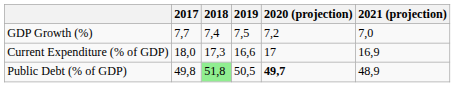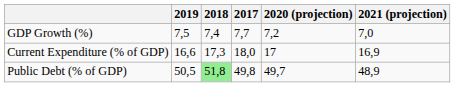 <table class="wikitable">
 <tr>
 <th></th>
+<th>2019</th>
+<th>2018</th>
 <th>2017</th>
-<th>2018</th>
-<th>2019</th>
 <th>2020 (projection)</th>
 <th>2021 (projection)</th>
 </tr>
 <tr>
 <td>GDP Growth (%)</td>
+<td>7,5</td>
+<td>7,4</td>
 <td>7,7</td>
-<td>7,4</td>
-<td>7,5</td>
 <td>7,2</td>
 <td>7,0</td>
 </tr>
 <tr>
 <td>Current Expenditure (% of GDP)</td>
+<td>16,6</td>
+<td>17,3</td>
 <td>18,0</td>
-<td>17,3</td>
-<td>16,6</td>
 <td>17</td>
 <td>16,9</td>
 </tr>
 <tr>
 <td>Public Debt (% of GDP)</td>
+<td>50,5</td>
+<td style="background: lightgreen;">51,8</td>
 <td>49,8</td>
-<td style="background: lightgreen;">51,8</td>
-<td>50,5</td>
-<td><strong>49,7</strong></td>
+<td>49,7</td>
 <td>48,9</td>
 </tr>
 </table>
